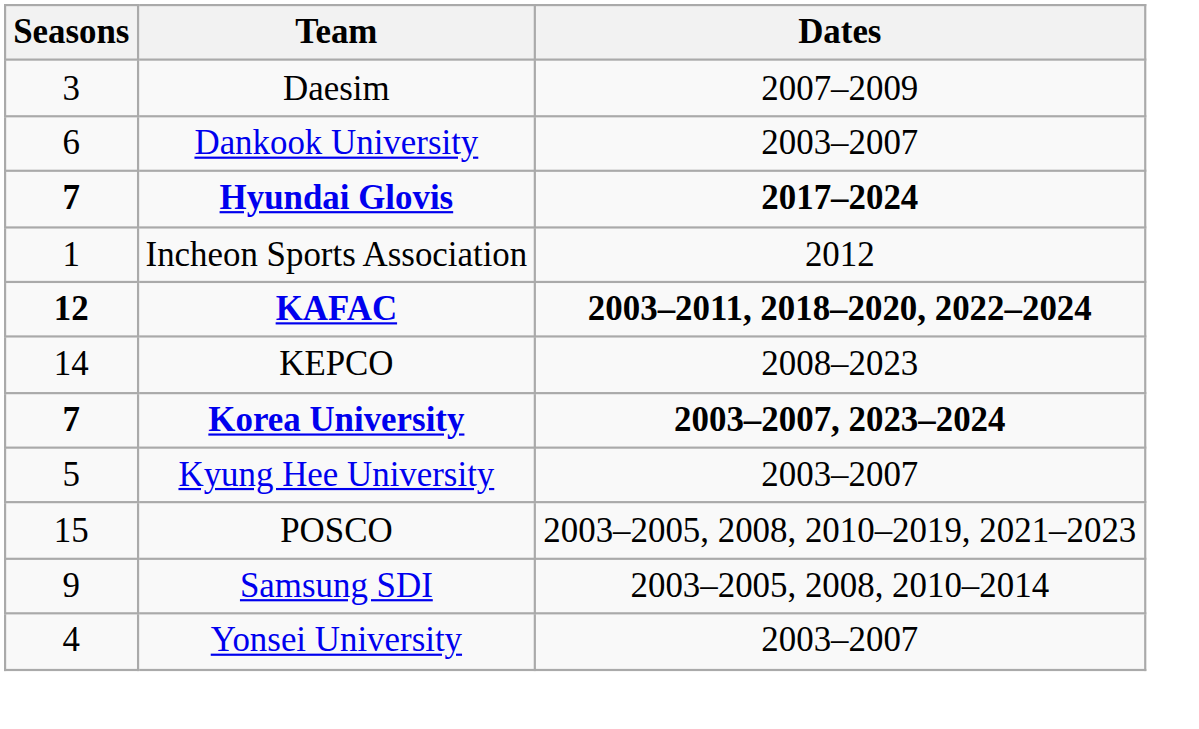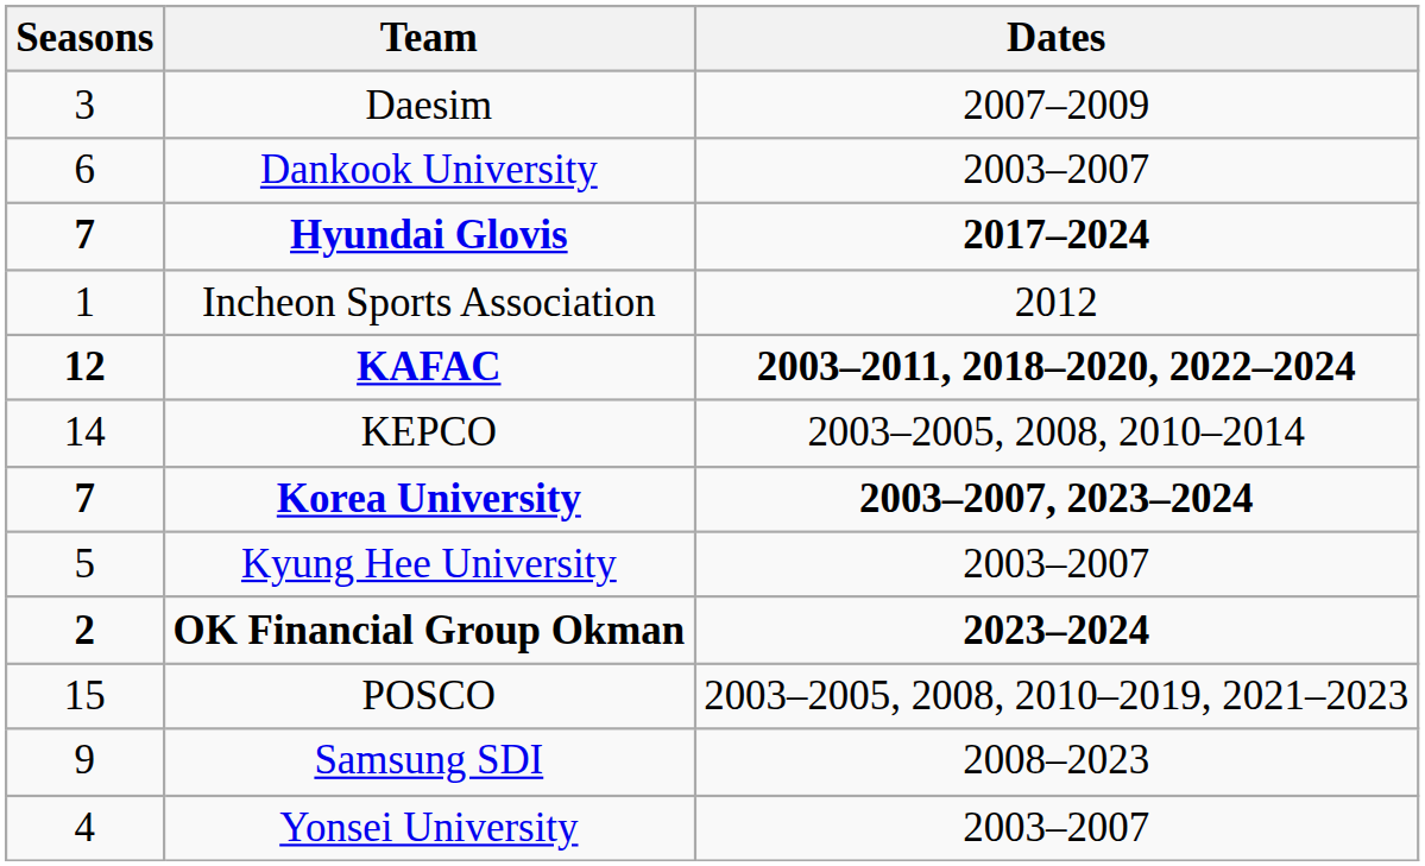 <table class="wikitable sortable" style="text-align:center">
 <tr>
 <th>Seasons</th>
 <th>Team</th>
 <th class="unsortable">Dates</th>
 </tr>
 <tr>
 <td>3</td>
 <td>Daesim</td>
 <td>2007–2009</td>
 </tr>
 <tr>
 <td>6</td>
 <td><a href='#'>Dankook University</a></td>
 <td>2003–2007</td>
 </tr>
 <tr>
 <td><strong>7</strong></td>
 <td><a href='#'><strong>Hyundai Glovis</strong></a></td>
 <td><strong>2017–2024</strong></td>
 </tr>
 <tr>
 <td>1</td>
 <td>Incheon Sports Association</td>
 <td>2012</td>
 </tr>
 <tr>
 <td><strong>12</strong></td>
 <td><a href='#'><strong>KAFAC</strong></a></td>
 <td><strong>2003–2011, 2018–2020, 2022–2024</strong></td>
 </tr>
 <tr>
 <td>14</td>
 <td>KEPCO</td>
-<td>2008–2023</td>
+<td>2003–2005, 2008, 2010–2014</td>
 </tr>
 <tr>
 <td><strong>7</strong></td>
 <td><strong><a href='#'>Korea University</a></strong></td>
 <td><strong>2003–2007, 2023–2024</strong></td>
 </tr>
 <tr>
 <td>5</td>
 <td><a href='#'>Kyung Hee University</a></td>
 <td>2003–2007</td>
 </tr>
 <tr>
+<td><strong>2</strong></td>
+<td><strong>OK Financial Group Okman</strong></td>
+<td><strong>2023–2024</strong></td>
+</tr>
+<tr>
 <td>15</td>
 <td>POSCO</td>
 <td>2003–2005, 2008, 2010–2019, 2021–2023</td>
 </tr>
 <tr>
 <td>9</td>
 <td><a href='#'>Samsung SDI</a></td>
-<td>2003–2005, 2008, 2010–2014</td>
+<td>2008–2023</td>
 </tr>
 <tr>
 <td>4</td>
 <td><a href='#'>Yonsei University</a></td>
 <td>2003–2007</td>
 </tr>
 </table>
